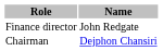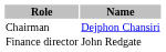 <table class="toccolours">
 <tr>
 <th style="background:silver;">Role</th>
 <th style="background:silver;">Name</th>
 </tr>
 <tr>
+<td>Chairman</td>
+<td><a href='#'>Dejphon Chansiri</a></td>
+</tr>
+<tr>
 <td>Finance director</td>
 <td>John Redgate</td>
 </tr>
-<tr>
-<td>Chairman</td>
-<td><a href='#'>Dejphon Chansiri</a></td>
-</tr>
 </table>
